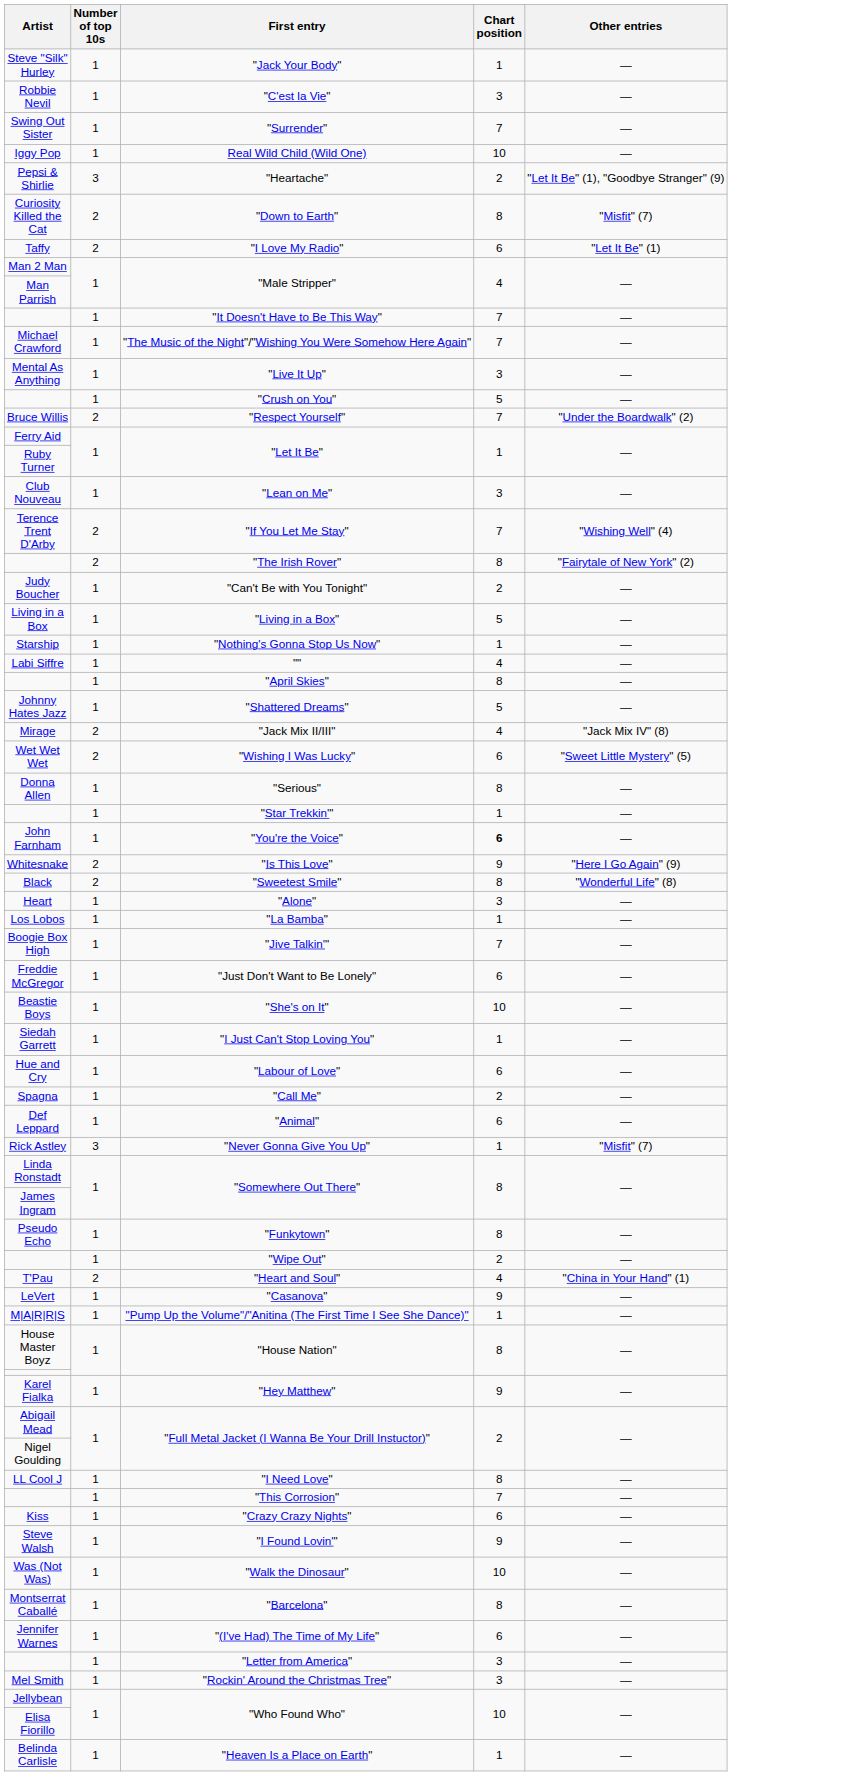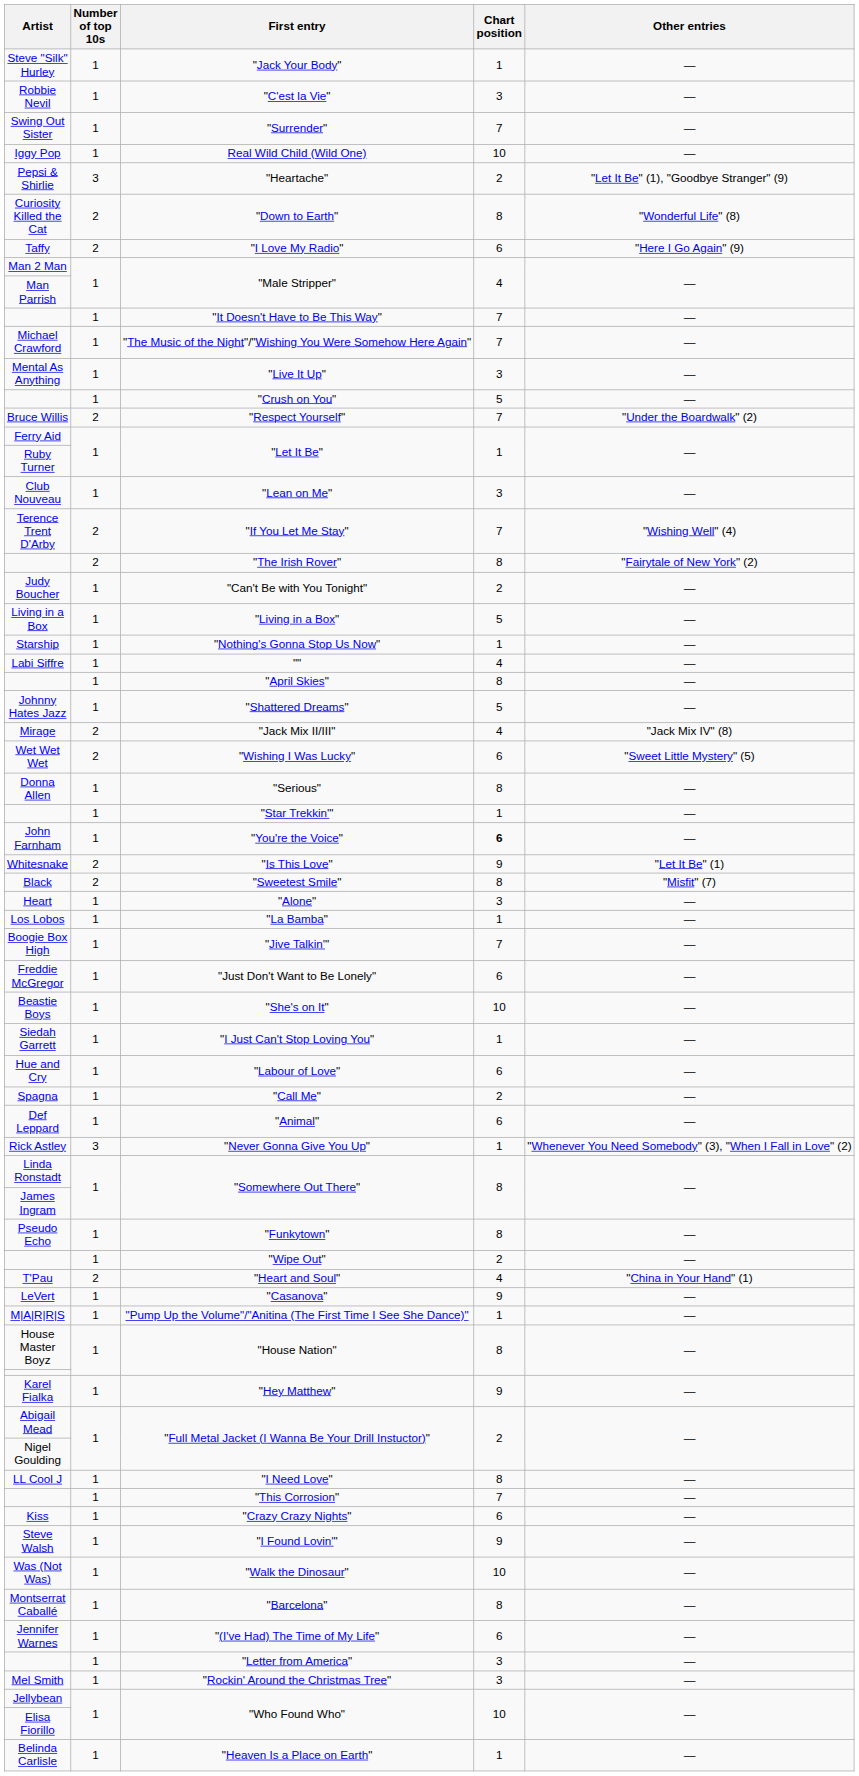 <table class="wikitable sortable mw-collapsible mw-collapsed" style="text-align: center;">
 <tr>
 <th scope="col" style="width:55px;">Artist</th>
 <th scope="col" style="width:55px;" data-sort-type="number">Number of top 10s</th>
 <th scope="col" style="text-align:center;">First entry</th>
 <th scope="col" style="width:55px;" data-sort-type="number">Chart position</th>
 <th scope="col" style="text-align:center;">Other entries</th>
 </tr>
 <tr>
 <td><a href='#'>Steve "Silk" Hurley</a></td>
 <td>1</td>
 <td>"<a href='#'>Jack Your Body</a>"</td>
 <td>1</td>
 <td>—</td>
 </tr>
 <tr>
 <td><a href='#'>Robbie Nevil</a></td>
 <td>1</td>
 <td>"<a href='#'>C'est la Vie</a>"</td>
 <td>3</td>
 <td>—</td>
 </tr>
 <tr>
 <td><a href='#'>Swing Out Sister</a></td>
 <td>1</td>
 <td>"<a href='#'>Surrender</a>"</td>
 <td>7</td>
 <td>—</td>
 </tr>
 <tr>
 <td><a href='#'>Iggy Pop</a></td>
 <td>1</td>
 <td><a href='#'>Real Wild Child (Wild One)</a></td>
 <td>10</td>
 <td>—</td>
 </tr>
 <tr>
 <td><a href='#'>Pepsi & Shirlie</a></td>
 <td>3</td>
 <td>"Heartache"</td>
 <td>2</td>
 <td>"<a href='#'>Let It Be</a>" (1), "Goodbye Stranger" (9)</td>
 </tr>
 <tr>
 <td><a href='#'>Curiosity Killed the Cat</a></td>
 <td>2</td>
 <td>"<a href='#'>Down to Earth</a>"</td>
 <td>8</td>
-<td>"<a href='#'>Misfit</a>" (7)</td>
+<td>"<a href='#'>Wonderful Life</a>" (8)</td>
 </tr>
 <tr>
 <td><a href='#'>Taffy</a></td>
 <td>2</td>
 <td>"<a href='#'>I Love My Radio</a>"</td>
 <td>6</td>
-<td>"<a href='#'>Let It Be</a>" (1)</td>
+<td>"<a href='#'>Here I Go Again</a>" (9)</td>
 </tr>
 <tr>
 <td><a href='#'>Man 2 Man</a></td>
 <td rowspan="2">1</td>
 <td rowspan="2">"Male Stripper"</td>
 <td rowspan="2">4</td>
 <td rowspan="2">—</td>
 </tr>
 <tr>
 <td><a href='#'>Man Parrish</a></td>
 </tr>
 <tr>
 <td></td>
 <td>1</td>
 <td>"<a href='#'>It Doesn't Have to Be This Way</a>"</td>
 <td>7</td>
 <td>—</td>
 </tr>
 <tr>
 <td><a href='#'>Michael Crawford</a></td>
 <td>1</td>
 <td>"<a href='#'>The Music of the Night</a>"/"<a href='#'>Wishing You Were Somehow Here Again</a>"</td>
 <td>7</td>
 <td>—</td>
 </tr>
 <tr>
 <td><a href='#'>Mental As Anything</a></td>
 <td>1</td>
 <td>"<a href='#'>Live It Up</a>"</td>
 <td>3</td>
 <td>—</td>
 </tr>
 <tr>
 <td></td>
 <td>1</td>
 <td>"<a href='#'>Crush on You</a>"</td>
 <td>5</td>
 <td>—</td>
 </tr>
 <tr>
 <td><a href='#'>Bruce Willis</a></td>
 <td>2</td>
 <td>"<a href='#'>Respect Yourself</a>"</td>
 <td>7</td>
 <td>"<a href='#'>Under the Boardwalk</a>" (2)</td>
 </tr>
 <tr>
 <td><a href='#'>Ferry Aid</a></td>
 <td rowspan="2">1</td>
 <td rowspan="2">"<a href='#'>Let It Be</a>"</td>
 <td rowspan="2">1</td>
 <td rowspan="2">—</td>
 </tr>
 <tr>
 <td><a href='#'>Ruby Turner</a></td>
 </tr>
 <tr>
 <td><a href='#'>Club Nouveau</a></td>
 <td>1</td>
 <td>"<a href='#'>Lean on Me</a>"</td>
 <td>3</td>
 <td>—</td>
 </tr>
 <tr>
 <td><a href='#'>Terence Trent D'Arby</a></td>
 <td>2</td>
 <td>"<a href='#'>If You Let Me Stay</a>"</td>
 <td>7</td>
 <td>"<a href='#'>Wishing Well</a>" (4)</td>
 </tr>
 <tr>
 <td></td>
 <td>2</td>
 <td>"<a href='#'>The Irish Rover</a>"</td>
 <td>8</td>
 <td>"<a href='#'>Fairytale of New York</a>" (2)</td>
 </tr>
 <tr>
 <td><a href='#'>Judy Boucher</a></td>
 <td>1</td>
 <td>"Can't Be with You Tonight"</td>
 <td>2</td>
 <td>—</td>
 </tr>
 <tr>
 <td><a href='#'>Living in a Box</a></td>
 <td>1</td>
 <td>"<a href='#'>Living in a Box</a>"</td>
 <td>5</td>
 <td>—</td>
 </tr>
 <tr>
 <td><a href='#'>Starship</a></td>
 <td>1</td>
 <td>"<a href='#'>Nothing's Gonna Stop Us Now</a>"</td>
 <td>1</td>
 <td>—</td>
 </tr>
 <tr>
 <td><a href='#'>Labi Siffre</a></td>
 <td>1</td>
 <td>""</td>
 <td>4</td>
 <td>—</td>
 </tr>
 <tr>
 <td></td>
 <td>1</td>
 <td>"<a href='#'>April Skies</a>"</td>
 <td>8</td>
 <td>—</td>
 </tr>
 <tr>
 <td><a href='#'>Johnny Hates Jazz</a></td>
 <td>1</td>
 <td>"<a href='#'>Shattered Dreams</a>"</td>
 <td>5</td>
 <td>—</td>
 </tr>
 <tr>
 <td><a href='#'>Mirage</a></td>
 <td>2</td>
 <td>"Jack Mix II/III"</td>
 <td>4</td>
 <td>"Jack Mix IV" (8)</td>
 </tr>
 <tr>
 <td><a href='#'>Wet Wet Wet</a></td>
 <td>2</td>
 <td>"<a href='#'>Wishing I Was Lucky</a>"</td>
 <td>6</td>
 <td>"<a href='#'>Sweet Little Mystery</a>" (5)</td>
 </tr>
 <tr>
 <td><a href='#'>Donna Allen</a></td>
 <td>1</td>
 <td>"Serious"</td>
 <td>8</td>
 <td>—</td>
 </tr>
 <tr>
 <td></td>
 <td>1</td>
 <td>"<a href='#'>Star Trekkin'</a>"</td>
 <td>1</td>
 <td>—</td>
 </tr>
 <tr>
 <td><a href='#'>John Farnham</a></td>
 <td>1</td>
 <td>"<a href='#'>You're the Voice</a>"</td>
 <td><strong>6</strong></td>
 <td>—</td>
 </tr>
 <tr>
 <td><a href='#'>Whitesnake</a></td>
 <td>2</td>
 <td>"<a href='#'>Is This Love</a>"</td>
 <td>9</td>
-<td>"<a href='#'>Here I Go Again</a>" (9)</td>
+<td>"<a href='#'>Let It Be</a>" (1)</td>
 </tr>
 <tr>
 <td><a href='#'>Black</a></td>
 <td>2</td>
 <td>"<a href='#'>Sweetest Smile</a>"</td>
 <td>8</td>
-<td>"<a href='#'>Wonderful Life</a>" (8)</td>
+<td>"<a href='#'>Misfit</a>" (7)</td>
 </tr>
 <tr>
 <td><a href='#'>Heart</a></td>
 <td>1</td>
 <td>"<a href='#'>Alone</a>"</td>
 <td>3</td>
 <td>—</td>
 </tr>
 <tr>
 <td><a href='#'>Los Lobos</a></td>
 <td>1</td>
 <td>"<a href='#'>La Bamba</a>"</td>
 <td>1</td>
 <td>—</td>
 </tr>
 <tr>
 <td><a href='#'>Boogie Box High</a></td>
 <td>1</td>
 <td>"<a href='#'>Jive Talkin'</a>"</td>
 <td>7</td>
 <td>—</td>
 </tr>
 <tr>
 <td><a href='#'>Freddie McGregor</a></td>
 <td>1</td>
 <td>"Just Don't Want to Be Lonely"</td>
 <td>6</td>
 <td>—</td>
 </tr>
 <tr>
 <td><a href='#'>Beastie Boys</a></td>
 <td>1</td>
 <td>"<a href='#'>She's on It</a>"</td>
 <td>10</td>
 <td>—</td>
 </tr>
 <tr>
 <td><a href='#'>Siedah Garrett</a></td>
 <td>1</td>
 <td>"<a href='#'>I Just Can't Stop Loving You</a>"</td>
 <td>1</td>
 <td>—</td>
 </tr>
 <tr>
 <td><a href='#'>Hue and Cry</a></td>
 <td>1</td>
 <td>"<a href='#'>Labour of Love</a>"</td>
 <td>6</td>
 <td>—</td>
 </tr>
 <tr>
 <td><a href='#'>Spagna</a></td>
 <td>1</td>
 <td>"<a href='#'>Call Me</a>"</td>
 <td>2</td>
 <td>—</td>
 </tr>
 <tr>
 <td><a href='#'>Def Leppard</a></td>
 <td>1</td>
 <td>"<a href='#'>Animal</a>"</td>
 <td>6</td>
 <td>—</td>
 </tr>
 <tr>
 <td><a href='#'>Rick Astley</a></td>
 <td>3</td>
 <td>"<a href='#'>Never Gonna Give You Up</a>"</td>
 <td>1</td>
-<td>"<a href='#'>Misfit</a>" (7)</td>
+<td>"<a href='#'>Whenever You Need Somebody</a>" (3), "<a href='#'>When I Fall in Love</a>" (2)</td>
 </tr>
 <tr>
 <td><a href='#'>Linda Ronstadt</a></td>
 <td rowspan="2">1</td>
 <td rowspan="2">"<a href='#'>Somewhere Out There</a>"</td>
 <td rowspan="2">8</td>
 <td rowspan="2">—</td>
 </tr>
 <tr>
 <td><a href='#'>James Ingram</a></td>
 </tr>
 <tr>
 <td><a href='#'>Pseudo Echo</a></td>
 <td>1</td>
 <td>"<a href='#'>Funkytown</a>"</td>
 <td>8</td>
 <td>—</td>
 </tr>
 <tr>
 <td></td>
 <td>1</td>
 <td>"<a href='#'>Wipe Out</a>"</td>
 <td>2</td>
 <td>—</td>
 </tr>
 <tr>
 <td><a href='#'>T'Pau</a></td>
 <td>2</td>
 <td>"<a href='#'>Heart and Soul</a>"</td>
 <td>4</td>
 <td>"<a href='#'>China in Your Hand</a>" (1)</td>
 </tr>
 <tr>
 <td><a href='#'>LeVert</a></td>
 <td>1</td>
 <td>"<a href='#'>Casanova</a>"</td>
 <td>9</td>
 <td>—</td>
 </tr>
 <tr>
 <td><a href='#'>M|A|R|R|S</a></td>
 <td>1</td>
 <td><a href='#'>"Pump Up the Volume"/"Anitina (The First Time I See She Dance)"</a></td>
 <td>1</td>
 <td>—</td>
 </tr>
 <tr>
 <td>House Master Boyz</td>
 <td rowspan="2">1</td>
 <td rowspan="2">"House Nation"</td>
 <td rowspan="2">8</td>
 <td rowspan="2">—</td>
 </tr>
 <tr>
 <td></td>
 </tr>
 <tr>
 <td><a href='#'>Karel Fialka</a></td>
 <td>1</td>
 <td>"<a href='#'>Hey Matthew</a>"</td>
 <td>9</td>
 <td>—</td>
 </tr>
 <tr>
 <td><a href='#'>Abigail Mead</a></td>
 <td rowspan="2">1</td>
 <td rowspan="2">"<a href='#'>Full Metal Jacket (I Wanna Be Your Drill Instuctor)</a>"</td>
 <td rowspan="2">2</td>
 <td rowspan="2">—</td>
 </tr>
 <tr>
 <td>Nigel Goulding</td>
 </tr>
 <tr>
 <td><a href='#'>LL Cool J</a></td>
 <td>1</td>
 <td>"<a href='#'>I Need Love</a>"</td>
 <td>8</td>
 <td>—</td>
 </tr>
 <tr>
 <td></td>
 <td>1</td>
 <td>"<a href='#'>This Corrosion</a>"</td>
 <td>7</td>
 <td>—</td>
 </tr>
 <tr>
 <td><a href='#'>Kiss</a></td>
 <td>1</td>
 <td>"<a href='#'>Crazy Crazy Nights</a>"</td>
 <td>6</td>
 <td>—</td>
 </tr>
 <tr>
 <td><a href='#'>Steve Walsh</a></td>
 <td>1</td>
 <td>"<a href='#'>I Found Lovin'</a>"</td>
 <td>9</td>
 <td>—</td>
 </tr>
 <tr>
 <td><a href='#'>Was (Not Was)</a></td>
 <td>1</td>
 <td>"<a href='#'>Walk the Dinosaur</a>"</td>
 <td>10</td>
 <td>—</td>
 </tr>
 <tr>
 <td><a href='#'>Montserrat Caballé</a></td>
 <td>1</td>
 <td>"<a href='#'>Barcelona</a>"</td>
 <td>8</td>
 <td>—</td>
 </tr>
 <tr>
 <td><a href='#'>Jennifer Warnes</a></td>
 <td>1</td>
 <td>"<a href='#'>(I've Had) The Time of My Life</a>"</td>
 <td>6</td>
 <td>—</td>
 </tr>
 <tr>
 <td></td>
 <td>1</td>
 <td>"<a href='#'>Letter from America</a>"</td>
 <td>3</td>
 <td>—</td>
 </tr>
 <tr>
 <td><a href='#'>Mel Smith</a></td>
 <td>1</td>
 <td>"<a href='#'>Rockin' Around the Christmas Tree</a>"</td>
 <td>3</td>
 <td>—</td>
 </tr>
 <tr>
 <td><a href='#'>Jellybean</a></td>
 <td rowspan="2">1</td>
 <td rowspan="2">"Who Found Who"</td>
 <td rowspan="2">10</td>
 <td rowspan="2">—</td>
 </tr>
 <tr>
 <td><a href='#'>Elisa Fiorillo</a></td>
 </tr>
 <tr>
 <td><a href='#'>Belinda Carlisle</a></td>
 <td>1</td>
 <td>"<a href='#'>Heaven Is a Place on Earth</a>" </td>
 <td>1</td>
 <td>—</td>
 </tr>
 </table>
